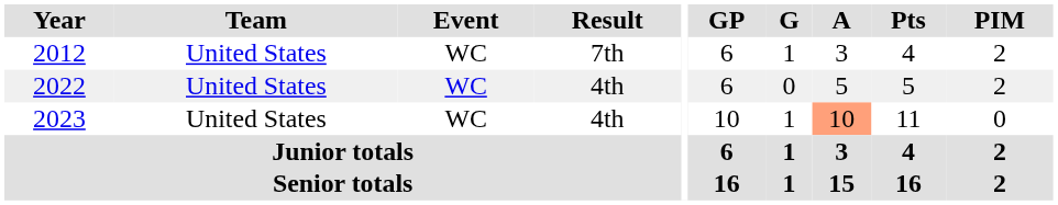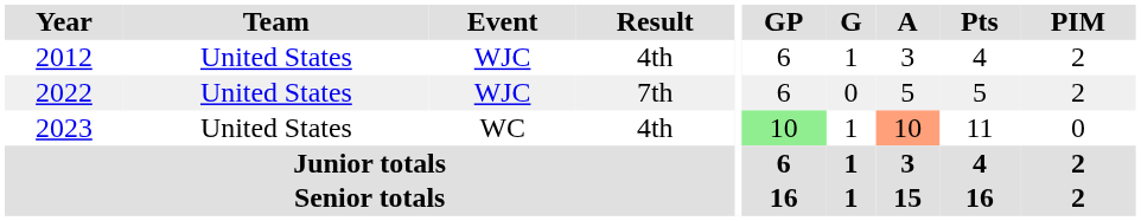 <table border="0" cellpadding="1" cellspacing="0" ID="Table3" style="text-align:center; width:40em">
 <tr ALIGN="center" bgcolor="#e0e0e0">
 <th>Year</th>
 <th>Team</th>
 <th>Event</th>
 <th>Result</th>
 <th rowspan="99" bgcolor="#ffffff"></th>
 <th>GP</th>
 <th>G</th>
 <th>A</th>
 <th>Pts</th>
 <th>PIM</th>
 </tr>
 <tr>
 <td><a href='#'>2012</a></td>
 <td><a href='#'>United States</a></td>
-<td>WC</td>
-<td>7th</td>
+<td><a href='#'>WJC</a></td>
+<td>4th</td>
 <td>6</td>
 <td>1</td>
 <td>3</td>
 <td>4</td>
 <td>2</td>
 </tr>
 <tr bgcolor="#f0f0f0">
 <td><a href='#'>2022</a></td>
 <td><a href='#'>United States</a></td>
-<td><a href='#'>WC</a></td>
-<td>4th</td>
+<td><a href='#'>WJC</a></td>
+<td>7th</td>
 <td>6</td>
 <td>0</td>
 <td>5</td>
 <td>5</td>
 <td>2</td>
 </tr>
 <tr>
 <td><a href='#'>2023</a></td>
 <td>United States</td>
 <td>WC</td>
 <td>4th</td>
-<td>10</td>
+<td style="background: lightgreen;">10</td>
 <td>1</td>
 <td style="background: lightsalmon;">10</td>
 <td>11</td>
 <td>0</td>
 </tr>
 <tr ALIGN="center" bgcolor="#e0e0e0">
 <th colspan=4>Junior totals</th>
 <th>6</th>
 <th>1</th>
 <th>3</th>
 <th>4</th>
 <th>2</th>
 </tr>
 <tr ALIGN="center" bgcolor="#e0e0e0">
 <th colspan=4>Senior totals</th>
 <th>16</th>
 <th>1</th>
 <th>15</th>
 <th>16</th>
 <th>2</th>
 </tr>
 </table>
